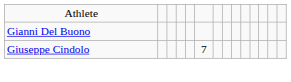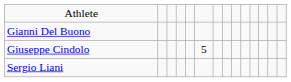 <table class="wikitable" style="text-align: center; font-size:100%" width=45%">
 <tr>
 <td>Athlete</td>
 <td></td>
 <td></td>
 <td></td>
 <td></td>
 <td></td>
 <td></td>
 <td></td>
 <td></td>
 <td></td>
 <td></td>
 <td></td>
 <td></td>
 <td></td>
 </tr>
 <tr>
 <td align=left><a href='#'>Gianni Del Buono</a></td>
 <td></td>
 <td></td>
 <td></td>
 <td></td>
 <td></td>
 <td></td>
 <td></td>
 <td></td>
 <td></td>
 <td></td>
 <td></td>
 <td></td>
 <td></td>
 </tr>
 <tr>
 <td align=left><a href='#'>Giuseppe Cindolo</a></td>
 <td></td>
 <td></td>
 <td></td>
 <td></td>
-<td>7</td>
+<td>5</td>
+<td></td>
+<td></td>
+<td></td>
+<td></td>
+<td></td>
+<td></td>
+<td></td>
+<td></td>
+</tr>
+<tr>
+<td align=left><a href='#'>Sergio Liani</a></td>
+<td></td>
+<td></td>
+<td></td>
+<td></td>
+<td></td>
 <td></td>
 <td></td>
 <td></td>
 <td></td>
 <td></td>
 <td></td>
 <td></td>
 <td></td>
 </tr>
 </table>
